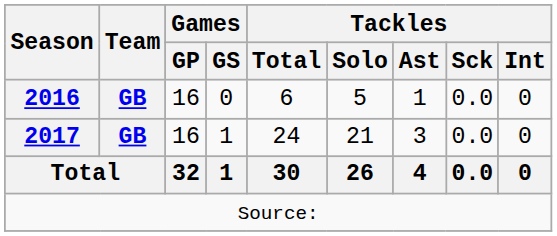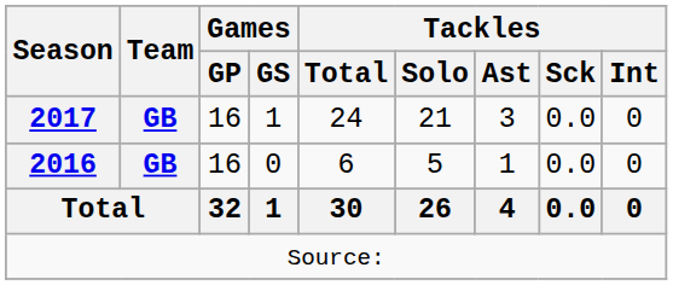 <table class=wikitable style="text-align:center;">
 <tr>
 <th rowspan=2>Season</th>
 <th rowspan=2>Team</th>
 <th colspan=2>Games</th>
 <th colspan=5>Tackles</th>
 </tr>
 <tr>
 <th>GP</th>
 <th>GS</th>
 <th>Total</th>
 <th>Solo</th>
 <th>Ast</th>
 <th>Sck</th>
 <th>Int</th>
 </tr>
 <tr>
+<th><a href='#'>2017</a></th>
+<th><a href='#'>GB</a></th>
+<td>16</td>
+<td>1</td>
+<td>24</td>
+<td>21</td>
+<td>3</td>
+<td>0.0</td>
+<td>0</td>
+</tr>
+<tr>
 <th><a href='#'>2016</a></th>
 <th><a href='#'>GB</a></th>
 <td>16</td>
 <td>0</td>
 <td>6</td>
 <td>5</td>
 <td>1</td>
-<td>0.0</td>
-<td>0</td>
-</tr>
-<tr>
-<th><a href='#'>2017</a></th>
-<th><a href='#'>GB</a></th>
-<td>16</td>
-<td>1</td>
-<td>24</td>
-<td>21</td>
-<td>3</td>
 <td>0.0</td>
 <td>0</td>
 </tr>
 <tr>
 <th colspan="2">Total</th>
 <th>32</th>
 <th>1</th>
 <th>30</th>
 <th>26</th>
 <th>4</th>
 <th>0.0</th>
 <th>0</th>
 </tr>
 <tr>
 <td colspan="9"><small>Source: </small></td>
 </tr>
 </table>
